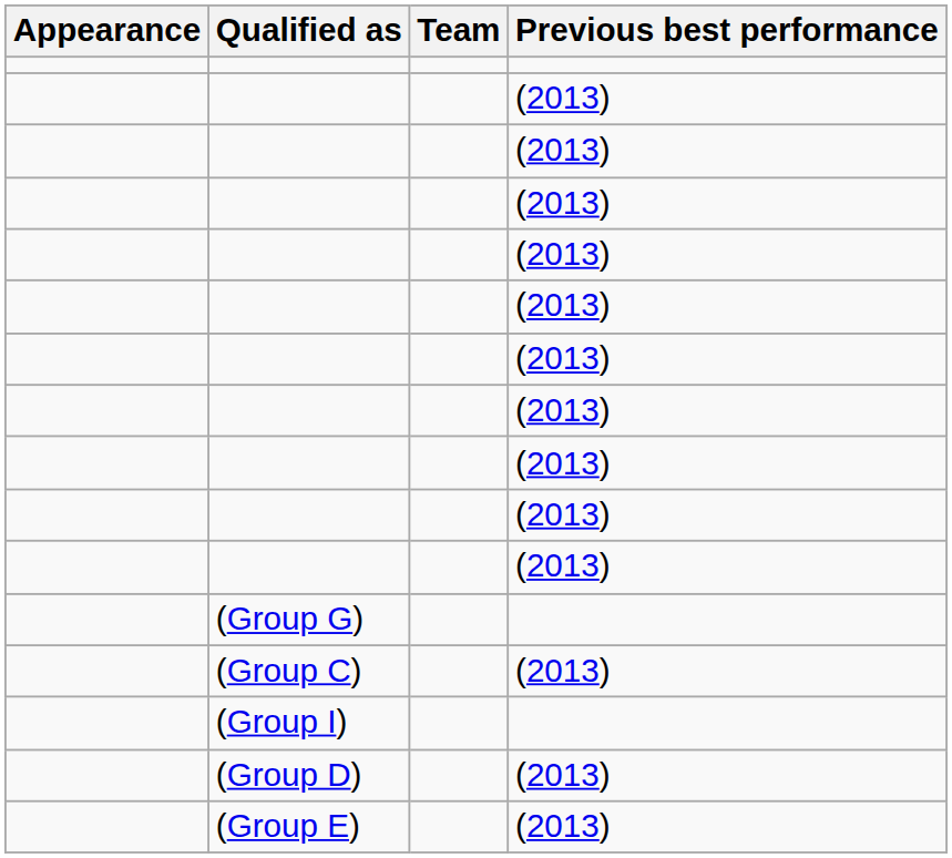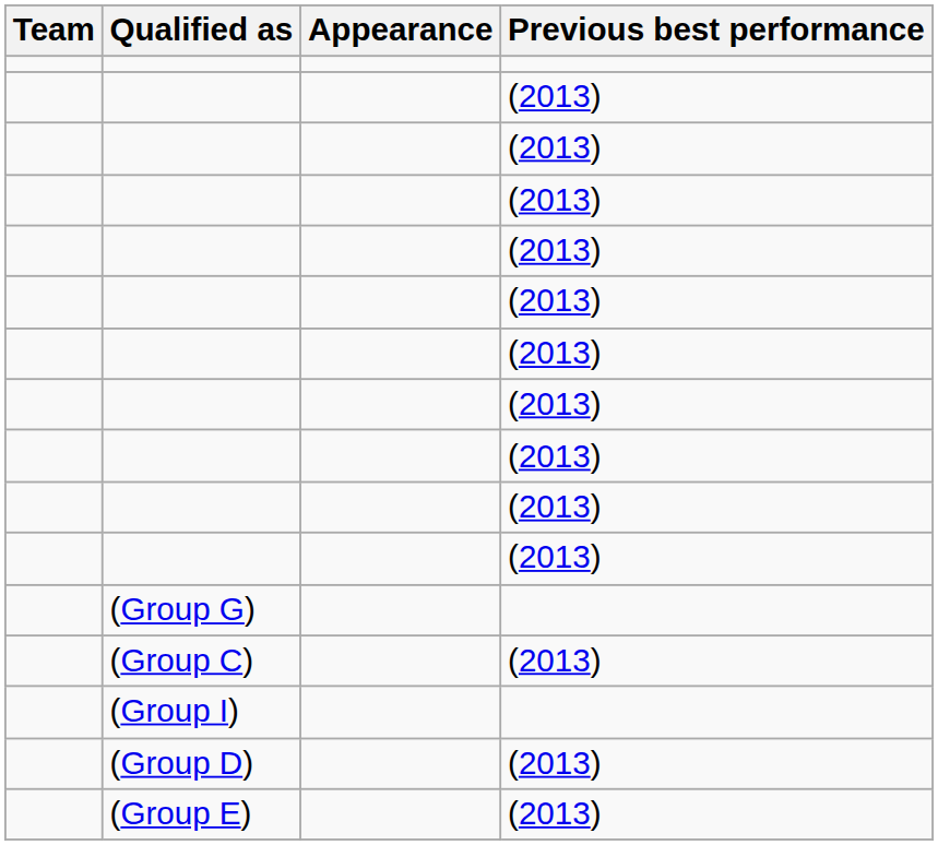 <table class="wikitable sortable">
 <tr>
+<th>Team</th>
+<th>Qualified as</th>
 <th>Appearance</th>
-<th>Qualified as</th>
-<th>Team</th>
 <th>Previous best performance</th>
 </tr>
 <tr>
 <td></td>
 <td></td>
 <td></td>
 <td></td>
 </tr>
 <tr>
 <td></td>
 <td></td>
 <td></td>
 <td> (<a href='#'>2013</a>)</td>
 </tr>
 <tr>
 <td></td>
 <td></td>
 <td></td>
 <td> (<a href='#'>2013</a>)</td>
 </tr>
 <tr>
 <td></td>
 <td></td>
 <td></td>
 <td> (<a href='#'>2013</a>)</td>
 </tr>
 <tr>
 <td></td>
 <td></td>
 <td></td>
 <td> (<a href='#'>2013</a>)</td>
 </tr>
 <tr>
 <td></td>
 <td></td>
 <td></td>
 <td> (<a href='#'>2013</a>)</td>
 </tr>
 <tr>
 <td></td>
 <td></td>
 <td></td>
 <td> (<a href='#'>2013</a>)</td>
 </tr>
 <tr>
 <td></td>
 <td></td>
 <td></td>
 <td> (<a href='#'>2013</a>)</td>
 </tr>
 <tr>
 <td></td>
 <td></td>
 <td></td>
 <td> (<a href='#'>2013</a>)</td>
 </tr>
 <tr>
 <td></td>
 <td></td>
 <td></td>
 <td> (<a href='#'>2013</a>)</td>
 </tr>
 <tr>
 <td></td>
 <td></td>
 <td></td>
 <td> (<a href='#'>2013</a>)</td>
 </tr>
 <tr>
 <td></td>
 <td> (<a href='#'>Group G</a>)</td>
 <td></td>
 <td></td>
 </tr>
 <tr>
 <td></td>
 <td> (<a href='#'>Group C</a>)</td>
 <td></td>
 <td> (<a href='#'>2013</a>)</td>
 </tr>
 <tr>
 <td></td>
 <td> (<a href='#'>Group I</a>)</td>
 <td></td>
 <td></td>
 </tr>
 <tr>
 <td></td>
 <td> (<a href='#'>Group D</a>)</td>
 <td></td>
 <td> (<a href='#'>2013</a>)</td>
 </tr>
 <tr>
 <td></td>
 <td> (<a href='#'>Group E</a>)</td>
 <td></td>
 <td> (<a href='#'>2013</a>)</td>
 </tr>
 </table>
